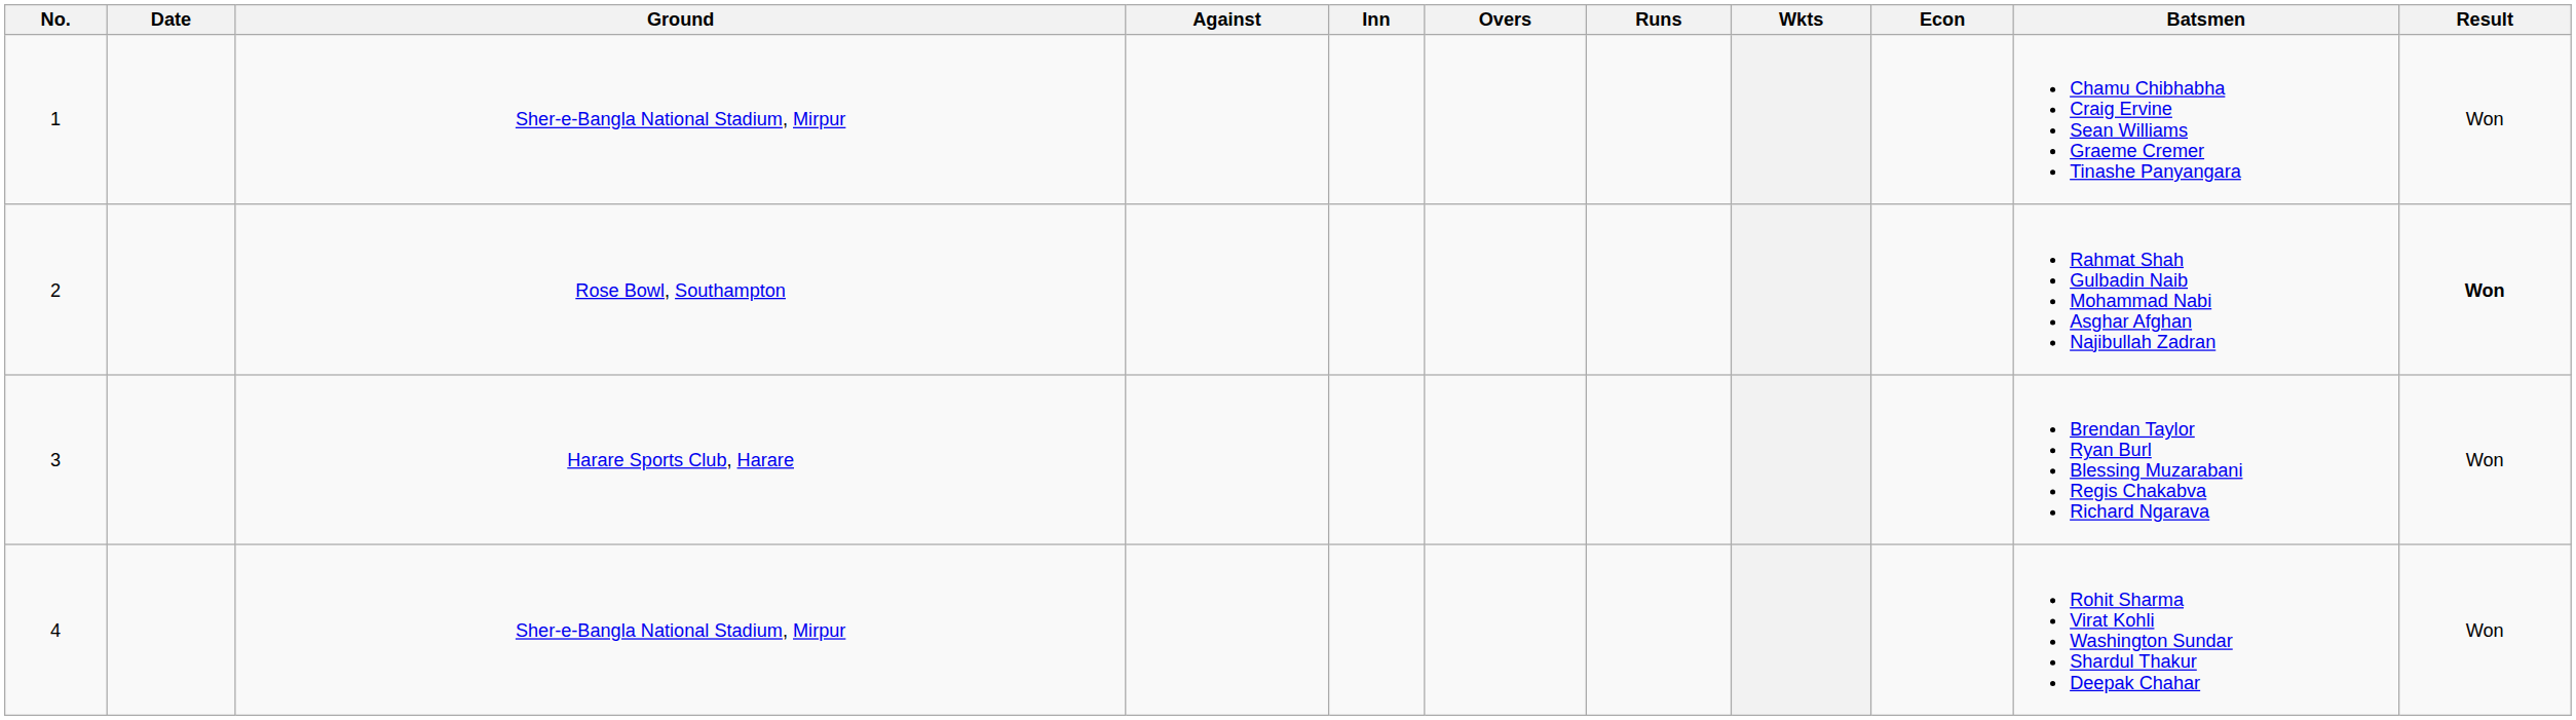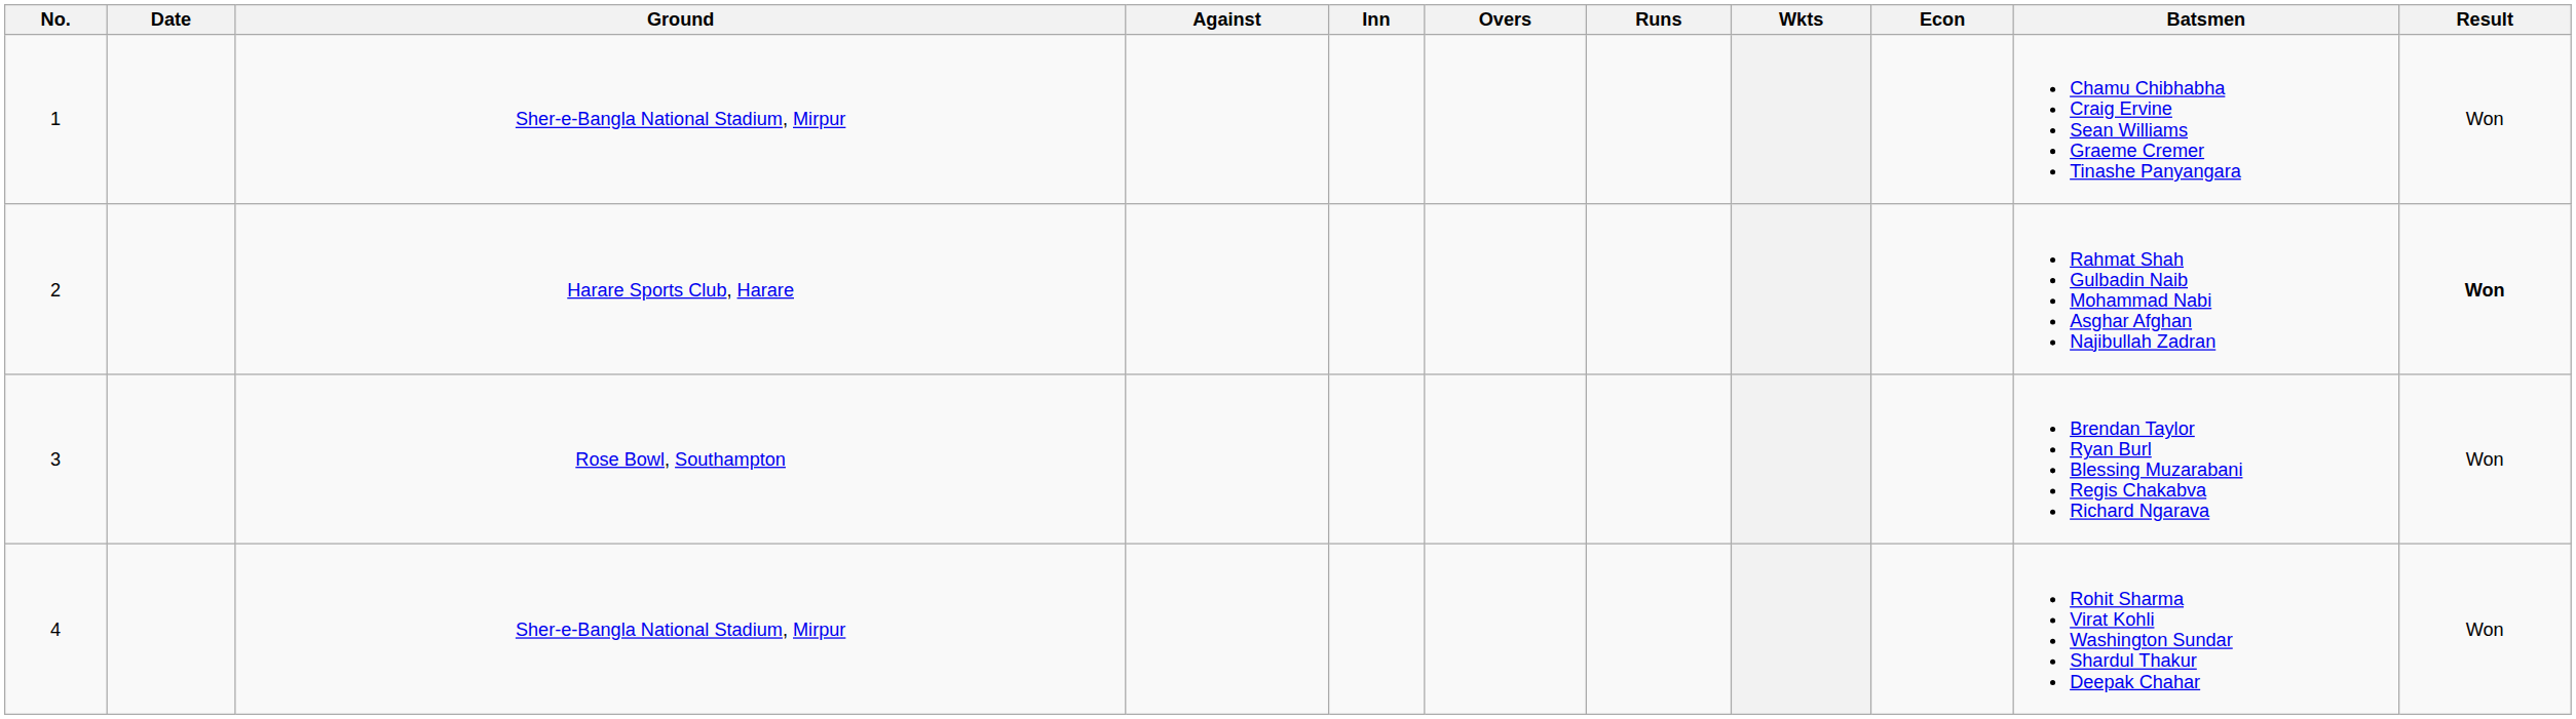 <table class="wikitable plainrowheaders sortable" style="width: 100%; font-size:90%">
 <tr>
 <th>No.</th>
 <th>Date</th>
 <th>Ground</th>
 <th>Against</th>
 <th>Inn</th>
 <th>Overs</th>
 <th>Runs</th>
 <th>Wkts</th>
 <th>Econ</th>
 <th style="width: 15%;" class="unsortable">Batsmen</th>
 <th>Result</th>
 </tr>
 <tr align=center>
 <td>1</td>
 <td> </td>
 <td><a href='#'>Sher-e-Bangla National Stadium</a>, <a href='#'>Mirpur</a></td>
 <td></td>
 <td></td>
 <td></td>
 <td></td>
 <th scope="row"></th>
 <td></td>
 <td align=left><br><ul><li><a href='#'>Chamu Chibhabha</a></li><li><a href='#'>Craig Ervine</a></li><li><a href='#'>Sean Williams</a></li><li><a href='#'>Graeme Cremer</a></li><li><a href='#'>Tinashe Panyangara</a></li></ul></td>
 <td>Won</td>
 </tr>
 <tr align=center>
 <td>2</td>
 <td> </td>
-<td><a href='#'>Rose Bowl</a>, <a href='#'>Southampton</a></td>
+<td><a href='#'>Harare Sports Club</a>, <a href='#'>Harare</a></td>
 <td></td>
 <td></td>
 <td></td>
 <td></td>
 <th scope="row"></th>
 <td></td>
 <td align=left><br><ul><li><a href='#'>Rahmat Shah</a></li><li><a href='#'>Gulbadin Naib</a></li><li><a href='#'>Mohammad Nabi</a></li><li><a href='#'>Asghar Afghan</a></li><li><a href='#'>Najibullah Zadran</a></li></ul></td>
 <td><strong>Won</strong></td>
 </tr>
 <tr align=center>
 <td>3</td>
 <td></td>
-<td><a href='#'>Harare Sports Club</a>, <a href='#'>Harare</a></td>
+<td><a href='#'>Rose Bowl</a>, <a href='#'>Southampton</a></td>
 <td></td>
 <td></td>
 <td></td>
 <td></td>
 <th scope="row"></th>
 <td></td>
 <td align=left><br><ul><li><a href='#'>Brendan Taylor</a></li><li><a href='#'>Ryan Burl</a></li><li><a href='#'>Blessing Muzarabani</a></li><li><a href='#'>Regis Chakabva</a></li><li><a href='#'>Richard Ngarava</a></li></ul></td>
 <td>Won</td>
 </tr>
 <tr align=center>
 <td>4</td>
 <td></td>
 <td><a href='#'>Sher-e-Bangla National Stadium</a>, <a href='#'>Mirpur</a></td>
 <td></td>
 <td></td>
 <td></td>
 <td></td>
 <th scope="row"></th>
 <td></td>
 <td align=left><br><ul><li><a href='#'>Rohit Sharma</a></li><li><a href='#'>Virat Kohli</a></li><li><a href='#'>Washington Sundar</a></li><li><a href='#'>Shardul Thakur</a></li><li><a href='#'>Deepak Chahar</a></li></ul></td>
 <td>Won</td>
 </tr>
 </table>
